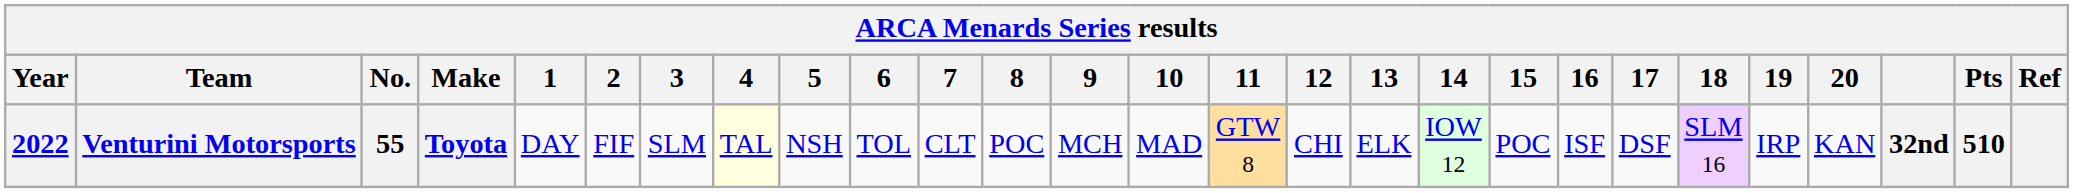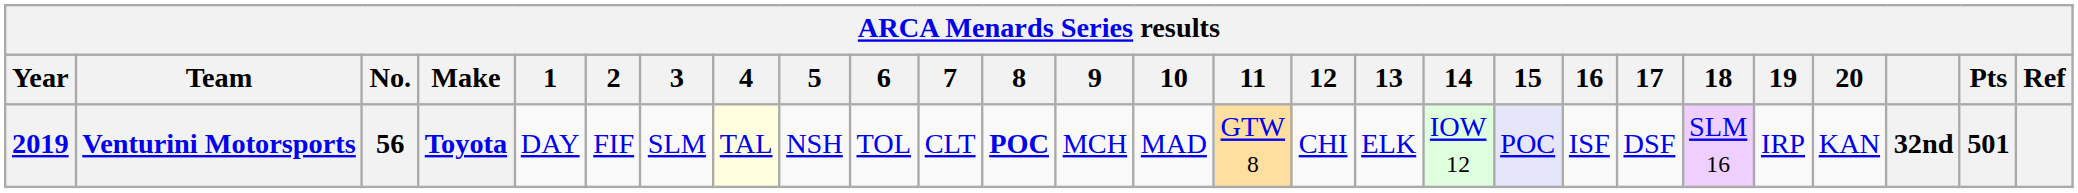 <table class="wikitable" style="text-align:center; font-size:75%">
 <tr>
 <th colspan=45><a href='#'>ARCA Menards Series</a> results</th>
 </tr>
 <tr>
 <th>Year</th>
 <th>Team</th>
 <th>No.</th>
 <th>Make</th>
 <th>1</th>
 <th>2</th>
 <th>3</th>
 <th>4</th>
 <th>5</th>
 <th>6</th>
 <th>7</th>
 <th>8</th>
 <th>9</th>
 <th>10</th>
 <th>11</th>
 <th>12</th>
 <th>13</th>
 <th>14</th>
 <th>15</th>
 <th>16</th>
 <th>17</th>
 <th>18</th>
 <th>19</th>
 <th>20</th>
 <th></th>
 <th>Pts</th>
 <th>Ref</th>
 </tr>
 <tr>
-<th><a href='#'>2022</a></th>
+<th><a href='#'>2019</a></th>
 <th><a href='#'>Venturini Motorsports</a></th>
-<th>55</th>
+<th>56</th>
 <th><a href='#'>Toyota</a></th>
 <td><a href='#'>DAY</a></td>
 <td><a href='#'>FIF</a></td>
 <td><a href='#'>SLM</a></td>
 <td style="background: lightyellow;"><a href='#'>TAL</a></td>
 <td><a href='#'>NSH</a></td>
 <td><a href='#'>TOL</a></td>
 <td><a href='#'>CLT</a></td>
-<td><a href='#'>POC</a></td>
+<td><strong><a href='#'>POC</a></strong></td>
 <td><a href='#'>MCH</a></td>
 <td><a href='#'>MAD</a></td>
 <td style="background:#FFDF9F;"><a href='#'>GTW</a><br><small>8</small></td>
 <td><a href='#'>CHI</a></td>
 <td><a href='#'>ELK</a></td>
 <td style="background:#DFFFDF;"><a href='#'>IOW</a><br><small>12</small></td>
-<td><a href='#'>POC</a></td>
+<td style="background: lavender;"><a href='#'>POC</a></td>
 <td><a href='#'>ISF</a></td>
 <td><a href='#'>DSF</a></td>
 <td style="background:#EFCFFF;"><a href='#'>SLM</a><br><small>16</small></td>
 <td><a href='#'>IRP</a></td>
 <td><a href='#'>KAN</a></td>
 <th>32nd</th>
-<th>510</th>
+<th>501</th>
 <th></th>
 </tr>
 </table>
